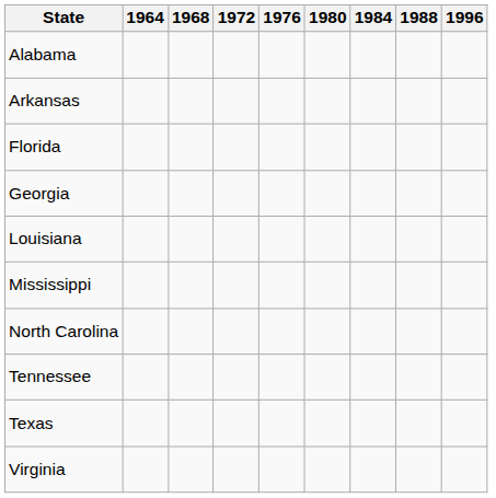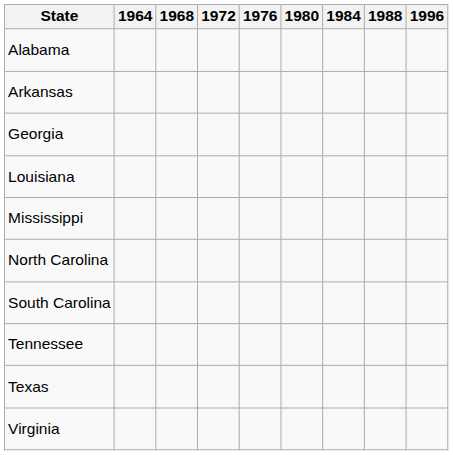 <table class="wikitable sortable mw-collapsible">
 <tr>
 <th>State</th>
 <th>1964</th>
 <th>1968</th>
 <th>1972</th>
 <th>1976</th>
 <th>1980</th>
 <th>1984</th>
 <th>1988</th>
 <th>1996</th>
 </tr>
 <tr>
 <td>Alabama</td>
 <td> <br> </td>
 <td> <br>  <br> </td>
 <td> <br> </td>
 <td> <br> </td>
 <td> <br>  </td>
 <td> <br> </td>
 <td> <br> </td>
 <td> <br>  <br> </td>
 </tr>
 <tr>
 <td>Arkansas</td>
 <td> <br> </td>
 <td> <br>  <br> </td>
 <td> <br> </td>
 <td> <br> </td>
 <td> <br>  </td>
 <td> <br>  </td>
-<td> <br> </td>
-<td> <br>  <br> </td>
-</tr>
-<tr>
-<td>Florida</td>
-<td> <br> </td>
-<td> <br>  <br> </td>
-<td> <br>  </td>
-<td> <br> </td>
-<td> <br> </td>
-<td> <br> </td>
 <td> <br> </td>
 <td> <br>  <br> </td>
 </tr>
 <tr>
 <td>Georgia</td>
 <td><br> </td>
 <td> <br>  <br> </td>
 <td> <br> </td>
 <td> <br> </td>
 <td> <br> </td>
 <td> <br> </td>
 <td> <br> </td>
 <td> <br>  <br> </td>
 </tr>
 <tr>
 <td>Louisiana</td>
 <td><br> </td>
 <td> <br>  <br> </td>
 <td> <br> </td>
 <td> <br> </td>
 <td> <br>  </td>
 <td> <br>  </td>
 <td> <br> </td>
 <td> <br>  <br> </td>
 </tr>
 <tr>
 <td>Mississippi</td>
 <td><br> </td>
 <td> <br>  <br> </td>
 <td> <br> </td>
 <td> <br> </td>
 <td> <br>  </td>
 <td> <br>  </td>
 <td> <br> </td>
 </tr>
 <tr>
 <td>North Carolina</td>
 <td><br> </td>
 <td> <br>  <br> </td>
 <td> <br> </td>
 <td> <br> </td>
 <td> <br> </td>
 <td> <br> </td>
 <td> <br> </td>
 <td> <br>  <br> </td>
 </tr>
 <tr>
+<td>South Carolina</td>
+<td><br> </td>
+<td> <br>  <br> </td>
+<td> <br> </td>
+<td> <br> </td>
+<td> <br> </td>
+<td> <br> </td>
+<td> <br> </td>
+<td> <br>  <br> </td>
+</tr>
+<tr>
 <td>Tennessee</td>
 <td><br> </td>
 <td> <br>  <br> </td>
 <td> <br> </td>
 <td> <br> </td>
 <td> <br> </td>
 <td> <br> </td>
 <td> <br> </td>
 <td> <br>  <br> </td>
 </tr>
 <tr>
 <td>Texas</td>
 <td><br> </td>
 <td> <br>  <br> </td>
 <td> <br> </td>
 <td> <br> </td>
 <td> <br> </td>
 <td> <br> </td>
 <td> <br> </td>
 <td> <br>  <br> </td>
 </tr>
 <tr>
 <td>Virginia</td>
 <td><br> </td>
 <td> <br>  <br> </td>
 <td> <br> </td>
 <td> <br> </td>
 <td> <br> </td>
 <td> <br> </td>
 <td> <br> </td>
 <td> <br>  <br> </td>
 </tr>
 </table>
